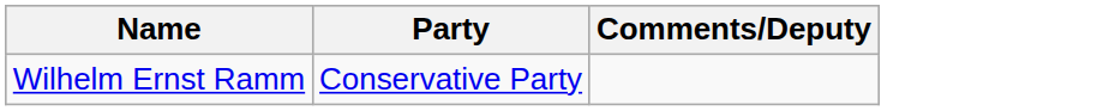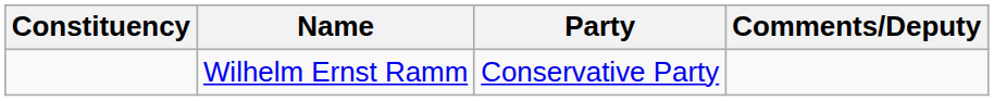 <table class="wikitable">
 <tr>
+<th>Constituency</th>
 <th>Name</th>
 <th>Party</th>
 <th>Comments/Deputy</th>
 </tr>
 <tr>
+<td></td>
 <td><a href='#'>Wilhelm Ernst Ramm</a></td>
 <td><a href='#'>Conservative Party</a></td>
 <td></td>
 </tr>
 </table>
